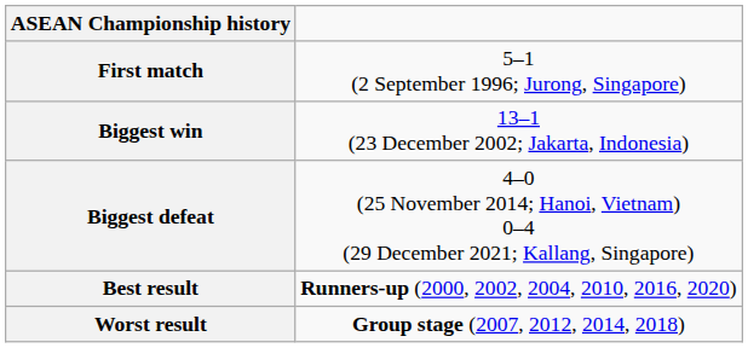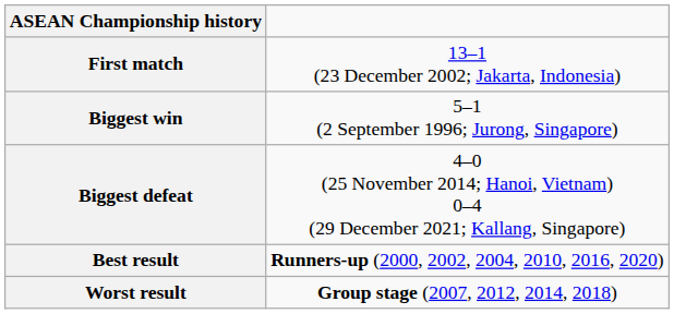 <table class="wikitable collapsible collapsed" style="text-align: center;font-size:90%;">
 <tr>
 <th>ASEAN Championship history</th>
 </tr>
 <tr>
 <th style="text-align: center;">First match</th>
-<td style="text-align:center;"> 5–1 <br>(2 September 1996; <a href='#'>Jurong</a>, <a href='#'>Singapore</a>)</td>
+<td style="text-align:center;"> <a href='#'>13–1</a> <br>(23 December 2002; <a href='#'>Jakarta</a>, <a href='#'>Indonesia</a>)</td>
 </tr>
 <tr>
 <th style="text-align: center;">Biggest win</th>
-<td style="text-align:center;"> <a href='#'>13–1</a> <br>(23 December 2002; <a href='#'>Jakarta</a>, <a href='#'>Indonesia</a>)</td>
+<td style="text-align:center;"> 5–1 <br>(2 September 1996; <a href='#'>Jurong</a>, <a href='#'>Singapore</a>)</td>
 </tr>
 <tr>
 <th style="text-align: center;">Biggest defeat</th>
 <td style="text-align:center;"> 4–0 <br>(25 November 2014; <a href='#'>Hanoi</a>, <a href='#'>Vietnam</a>)<br> 0–4 <br>(29 December 2021; <a href='#'>Kallang</a>, Singapore)</td>
 </tr>
 <tr>
 <th style="text-align: center;">Best result</th>
 <td style="text-align:center;"><strong>Runners-up</strong> (<a href='#'>2000</a>, <a href='#'>2002</a>, <a href='#'>2004</a>, <a href='#'>2010</a>, <a href='#'>2016</a>, <a href='#'>2020</a>)</td>
 </tr>
 <tr>
 <th style="text-align: center;">Worst result</th>
 <td style="text-align:center;"><strong>Group stage</strong> (<a href='#'>2007</a>, <a href='#'>2012</a>, <a href='#'>2014</a>, <a href='#'>2018</a>)</td>
 </tr>
 </table>
